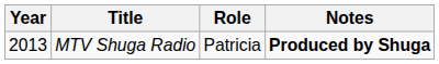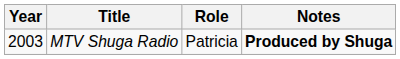 <table class="wikitable">
 <tr>
 <th>Year</th>
 <th>Title</th>
 <th>Role</th>
 <th>Notes</th>
 </tr>
 <tr>
-<td>2013</td>
+<td>2003</td>
 <td><em>MTV Shuga Radio</em></td>
 <td>Patricia</td>
 <td><strong>Produced by Shuga</strong></td>
 </tr>
 <tr>
 </tr>
 </table>
